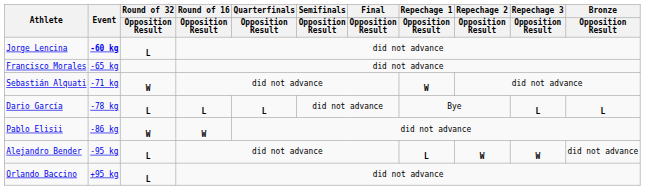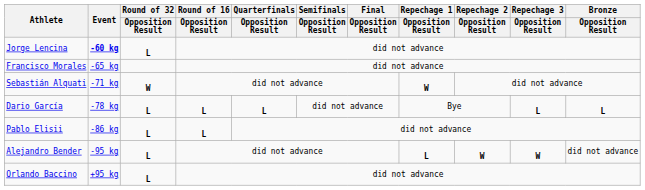 <table class="wikitable" style="font-size:90%">
 <tr>
 <th rowspan="2">Athlete</th>
 <th rowspan="2">Event</th>
 <th>Round of 32</th>
 <th>Round of 16</th>
 <th>Quarterfinals</th>
 <th>Semifinals</th>
 <th>Final</th>
 <th>Repechage 1</th>
 <th>Repechage 2</th>
 <th>Repechage 3</th>
 <th>Bronze</th>
 </tr>
 <tr>
 <th style="line-height:1em">Opposition<br>Result</th>
 <th style="line-height:1em">Opposition<br>Result</th>
 <th style="line-height:1em">Opposition<br>Result</th>
 <th style="line-height:1em">Opposition<br>Result</th>
 <th style="line-height:1em">Opposition<br>Result</th>
 <th style="line-height:1em">Opposition<br>Result</th>
 <th style="line-height:1em">Opposition<br>Result</th>
 <th style="line-height:1em">Opposition<br>Result</th>
 <th style="line-height:1em">Opposition<br>Result</th>
 </tr>
 <tr>
 <td><a href='#'>Jorge Lencina</a></td>
 <td><strong><a href='#'>-60 kg</a></strong></td>
 <td align="center"><br><strong>L</strong></td>
 <td align="center" colspan=8>did not advance</td>
 </tr>
 <tr>
 <td><a href='#'>Francisco Morales</a></td>
 <td><a href='#'>-65 kg</a></td>
 <td align="center"></td>
 <td align="center" colspan=8>did not advance</td>
 </tr>
 <tr>
 <td><a href='#'>Sebastián Alquati</a></td>
 <td><a href='#'>-71 kg</a></td>
 <td align="center"><br><strong>W</strong></td>
 <td align="center" colspan=4>did not advance</td>
 <td align="center"><br><strong>W</strong></td>
 <td align="center" colspan=3>did not advance</td>
 </tr>
 <tr>
 <td><a href='#'>Dario García</a></td>
 <td><a href='#'>-78 kg</a></td>
 <td align="center"><br><strong>L</strong></td>
 <td align="center"><br><strong>L</strong></td>
 <td align="center"><br><strong>L</strong></td>
 <td align="center" colspan=2>did not advance</td>
 <td align="center" colspan=2>Bye</td>
 <td align="center"><br><strong>L</strong></td>
 <td align="center"><br><strong>L</strong></td>
 </tr>
 <tr>
 <td><a href='#'>Pablo Elisii</a></td>
 <td><a href='#'>-86 kg</a></td>
-<td align="center"><br><strong>W</strong></td>
-<td align="center"><br><strong>W</strong></td>
+<td align="center"><br><strong>L</strong></td>
+<td align="center"><br><strong>L</strong></td>
 <td align="center" colspan=7>did not advance</td>
 </tr>
 <tr>
 <td><a href='#'>Alejandro Bender</a></td>
 <td><a href='#'>-95 kg</a></td>
 <td align="center"><br><strong>L</strong></td>
 <td align="center" colspan=4>did not advance</td>
 <td align="center"><br><strong>L</strong></td>
 <td align="center"><br><strong>W</strong></td>
 <td align="center"><br><strong>W</strong></td>
 <td align="center">did not advance</td>
 </tr>
 <tr>
 <td><a href='#'>Orlando Baccino</a></td>
 <td><a href='#'>+95 kg</a></td>
 <td align="center"><br><strong>L</strong></td>
 <td align="center" colspan=8>did not advance</td>
 </tr>
 </table>
